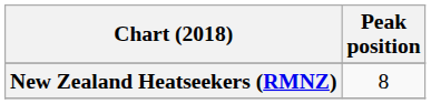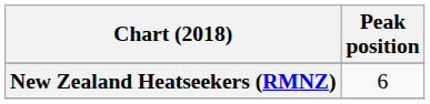 <table class="wikitable sortable plainrowheaders" style="text-align:center">
 <tr>
 <th scope="col">Chart (2018)</th>
 <th scope="col">Peak<br> position</th>
 </tr>
 <tr>
 </tr>
 <tr>
 <th scope="row">New Zealand Heatseekers (<a href='#'>RMNZ</a>)</th>
-<td>8</td>
+<td>6</td>
 </tr>
 <tr>
 </tr>
 <tr>
 </tr>
 <tr>
 </tr>
 <tr>
 </tr>
 <tr>
 </tr>
 </table>
